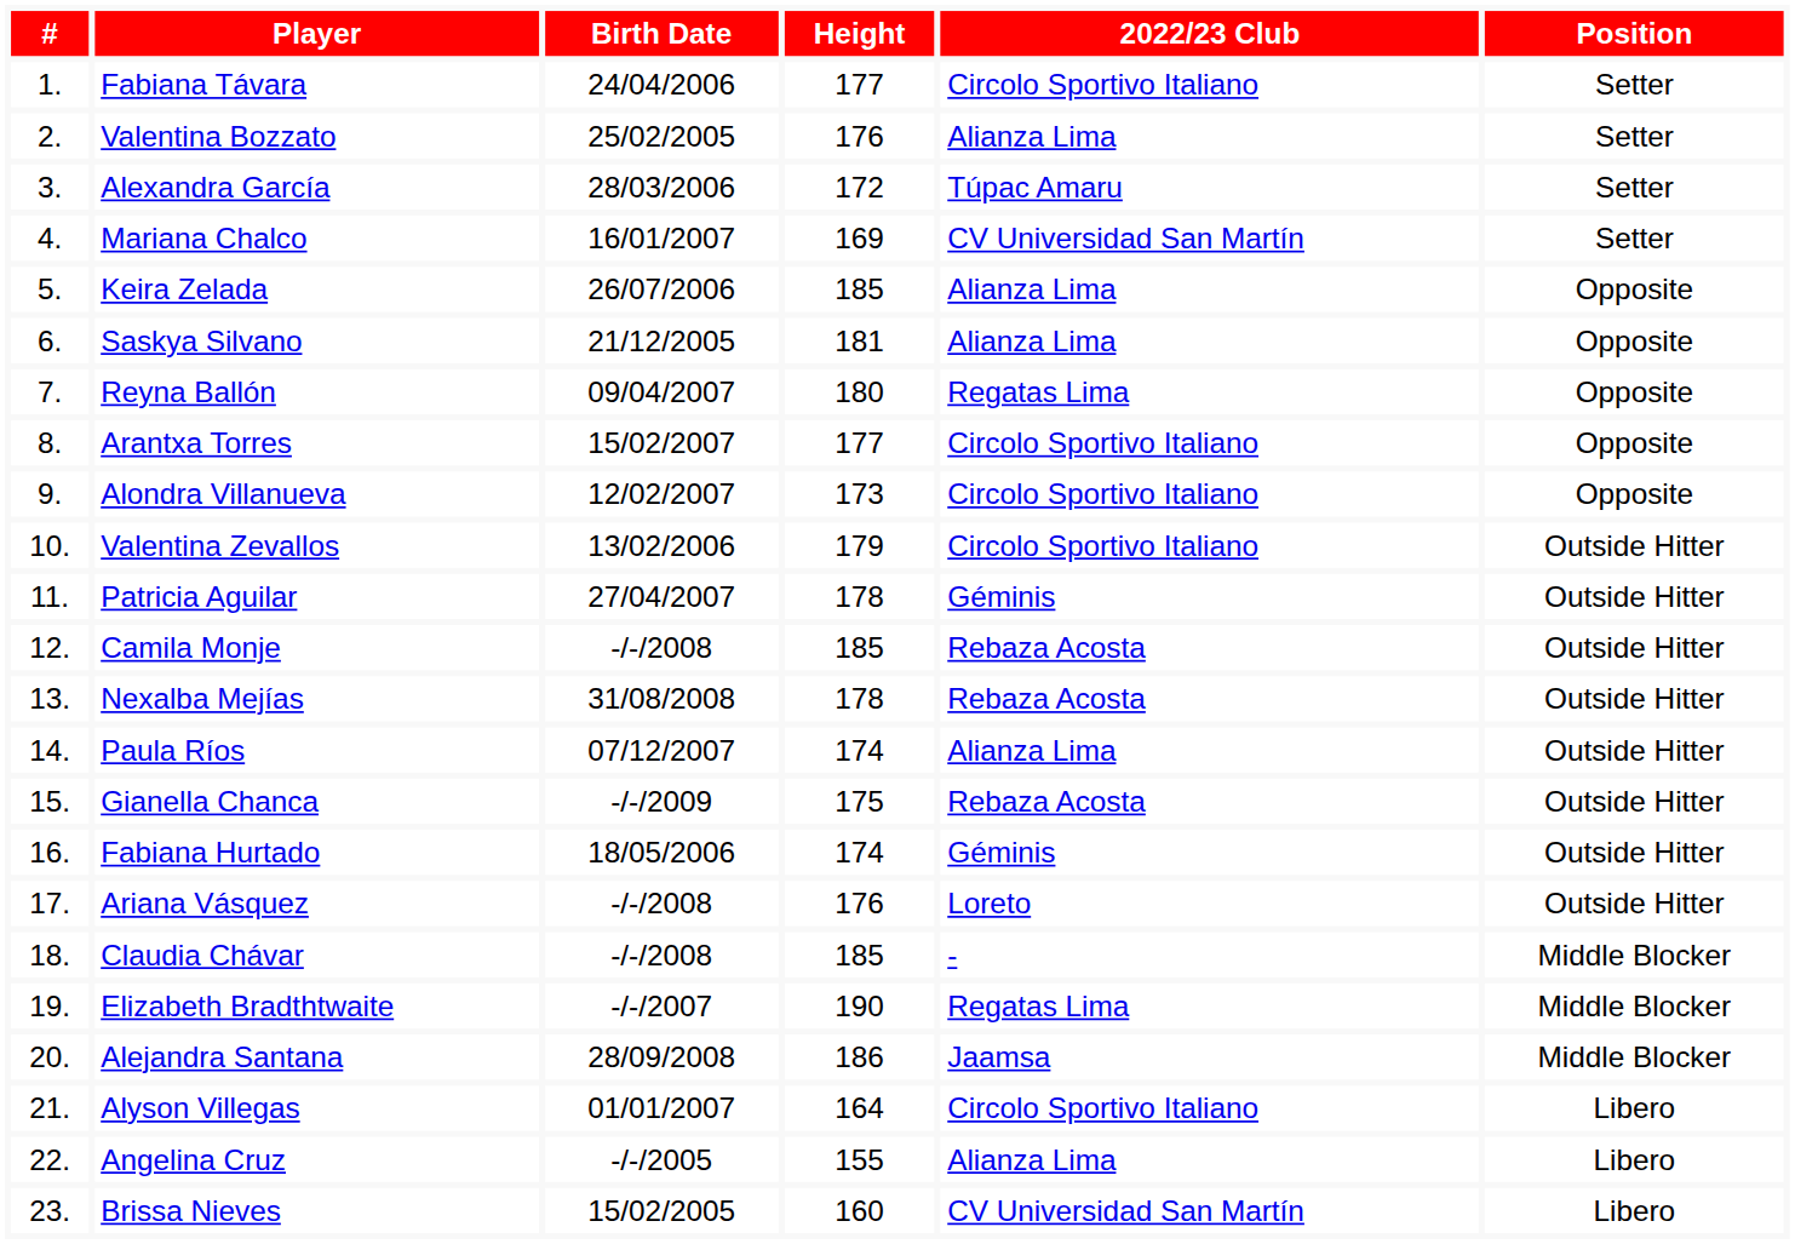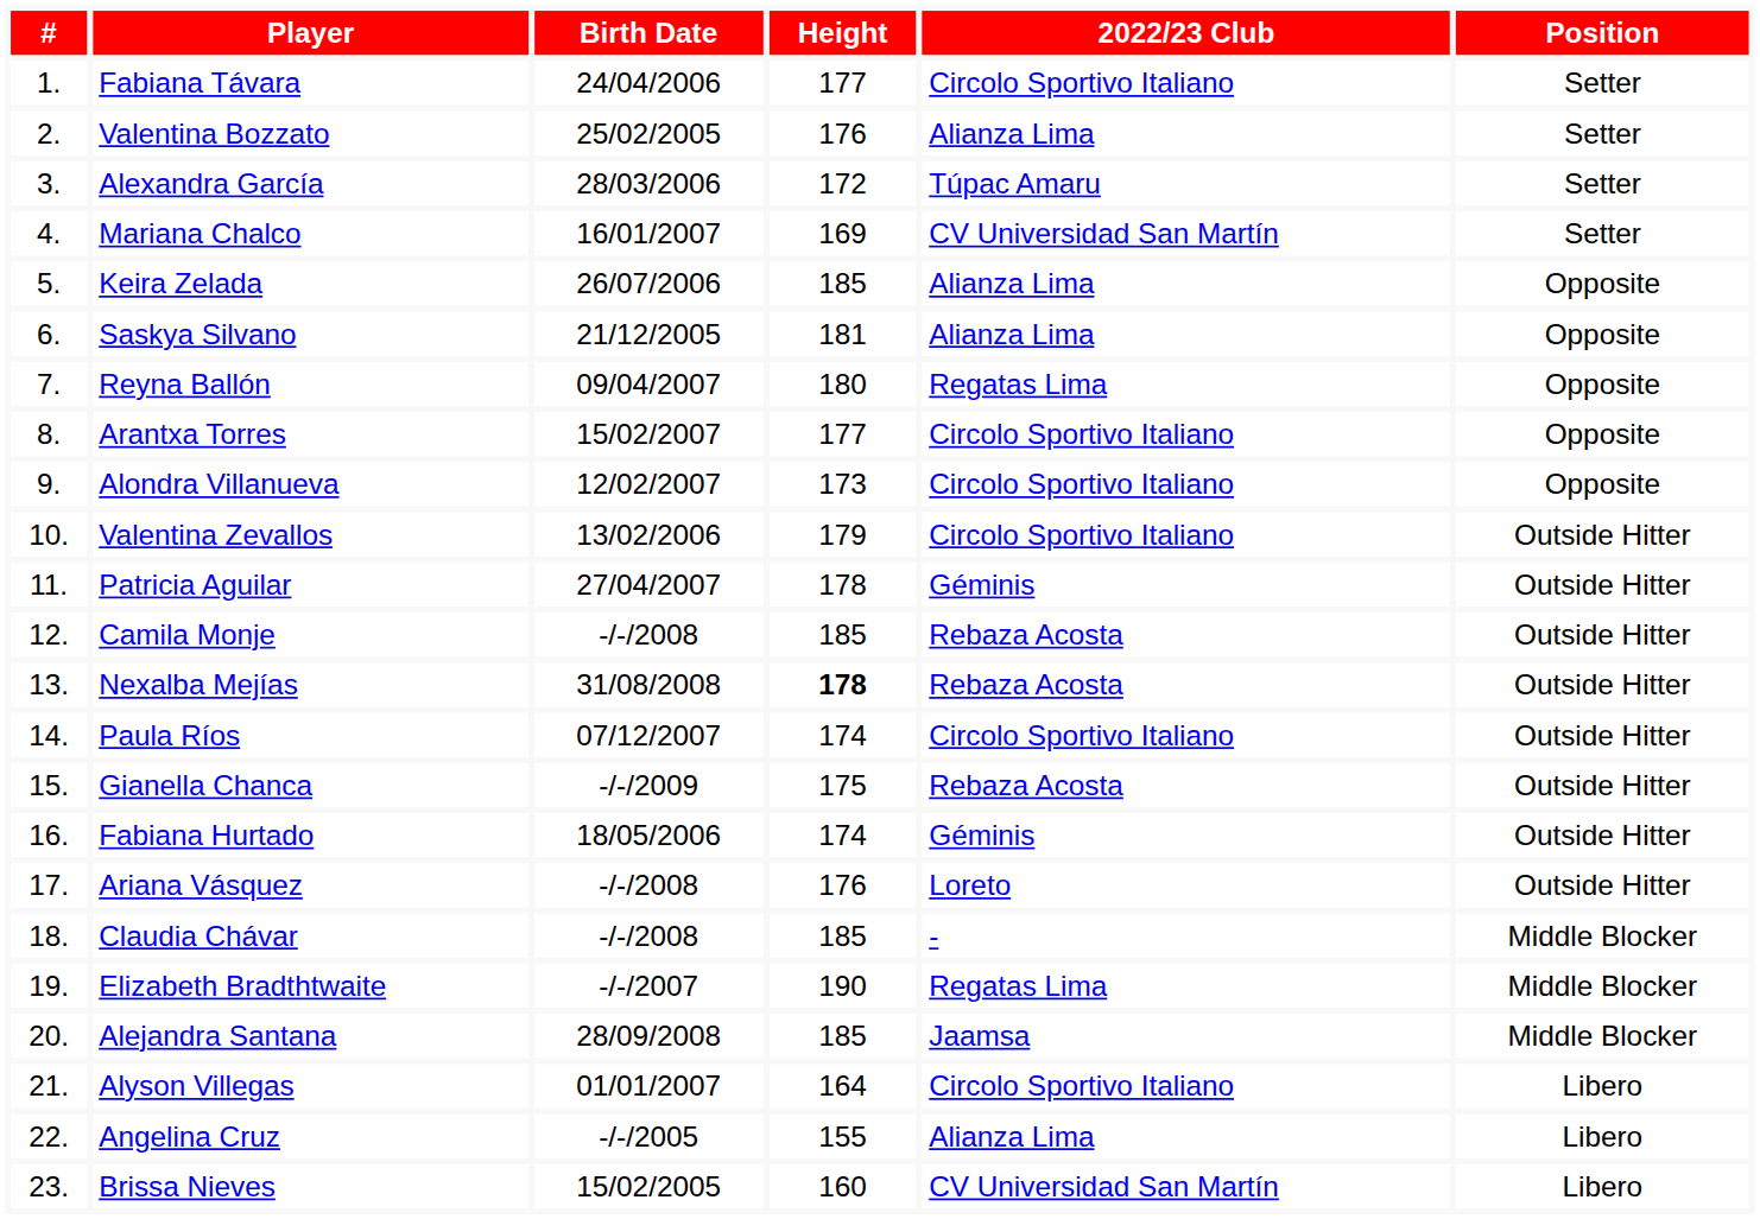 <table cellpadding="3" cellspacing="3" class="toccolours" style="background:#f8f8f8; font-size:90%; align=left" width="69%">
 <tr align="center" bgcolor=red style="color: white; font-size:100%;">
 <th>#</th>
 <th>Player</th>
 <th>Birth Date</th>
 <th>Height</th>
 <th>2022/23 Club</th>
 <th>Position</th>
 </tr>
 <tr style="background:#FFFFFF">
 <td align="center">1.</td>
 <td><a href='#'>Fabiana Távara</a></td>
 <td align="center">24/04/2006</td>
 <td align="center">177</td>
 <td> <a href='#'>Circolo Sportivo Italiano</a></td>
 <td align="center">Setter</td>
 </tr>
 <tr style="background:#FFFFFF">
 <td align="center">2.</td>
 <td><a href='#'>Valentina Bozzato</a></td>
 <td align="center">25/02/2005</td>
 <td align="center">176</td>
 <td> <a href='#'>Alianza Lima</a></td>
 <td align="center">Setter</td>
 </tr>
 <tr style="background:#FFFFFF">
 <td align="center">3.</td>
 <td><a href='#'>Alexandra García</a></td>
 <td align="center">28/03/2006</td>
 <td align="center">172</td>
 <td> <a href='#'>Túpac Amaru</a></td>
 <td align="center">Setter</td>
 </tr>
 <tr style="background:#FFFFFF">
 <td align="center">4.</td>
 <td><a href='#'>Mariana Chalco</a></td>
 <td align="center">16/01/2007</td>
 <td align="center">169</td>
 <td> <a href='#'>CV Universidad San Martín</a></td>
 <td align="center">Setter</td>
 </tr>
 <tr style="background:#FFFFFF">
 <td align="center">5.</td>
 <td><a href='#'>Keira Zelada</a></td>
 <td align="center">26/07/2006</td>
 <td align="center">185</td>
 <td> <a href='#'>Alianza Lima</a></td>
 <td align="center">Opposite</td>
 </tr>
 <tr style="background:#FFFFFF">
 <td align="center">6.</td>
 <td><a href='#'>Saskya Silvano</a></td>
 <td align="center">21/12/2005</td>
 <td align="center">181</td>
 <td> <a href='#'>Alianza Lima</a></td>
 <td align="center">Opposite</td>
 </tr>
 <tr style="background:#FFFFFF">
 <td align="center">7.</td>
 <td><a href='#'>Reyna Ballón</a></td>
 <td align="center">09/04/2007</td>
 <td align="center">180</td>
 <td> <a href='#'>Regatas Lima</a></td>
 <td align="center">Opposite</td>
 </tr>
 <tr style="background:#FFFFFF">
 <td align="center">8.</td>
 <td><a href='#'>Arantxa Torres</a></td>
 <td align="center">15/02/2007</td>
 <td align="center">177</td>
 <td> <a href='#'>Circolo Sportivo Italiano</a></td>
 <td align="center">Opposite</td>
 </tr>
 <tr style="background:#FFFFFF">
 <td align="center">9.</td>
 <td><a href='#'>Alondra Villanueva</a></td>
 <td align="center">12/02/2007</td>
 <td align="center">173</td>
 <td> <a href='#'>Circolo Sportivo Italiano</a></td>
 <td align="center">Opposite</td>
 </tr>
 <tr style="background:#FFFFFF">
 <td align="center">10.</td>
 <td><a href='#'>Valentina Zevallos</a></td>
 <td align="center">13/02/2006</td>
 <td align="center">179</td>
 <td> <a href='#'>Circolo Sportivo Italiano</a></td>
 <td align="center">Outside Hitter</td>
 </tr>
 <tr style="background:#FFFFFF">
 <td align="center">11.</td>
 <td><a href='#'>Patricia Aguilar</a></td>
 <td align="center">27/04/2007</td>
 <td align="center">178</td>
 <td> <a href='#'>Géminis</a></td>
 <td align="center">Outside Hitter</td>
 </tr>
 <tr style="background:#FFFFFF">
 <td align="center">12.</td>
 <td><a href='#'>Camila Monje</a></td>
 <td align="center">-/-/2008</td>
 <td align="center">185</td>
 <td> <a href='#'>Rebaza Acosta</a></td>
 <td align="center">Outside Hitter</td>
 </tr>
 <tr style="background:#FFFFFF">
 <td align="center">13.</td>
 <td><a href='#'>Nexalba Mejías</a></td>
 <td align="center">31/08/2008</td>
-<td align="center">178</td>
+<td align="center"><strong>178</strong></td>
 <td> <a href='#'>Rebaza Acosta</a></td>
 <td align="center">Outside Hitter</td>
 </tr>
 <tr style="background:#FFFFFF">
 <td align="center">14.</td>
 <td><a href='#'>Paula Ríos</a></td>
 <td align="center">07/12/2007</td>
 <td align="center">174</td>
-<td> <a href='#'>Alianza Lima</a></td>
+<td> <a href='#'>Circolo Sportivo Italiano</a></td>
 <td align="center">Outside Hitter</td>
 </tr>
 <tr style="background:#FFFFFF">
 <td align="center">15.</td>
 <td><a href='#'>Gianella Chanca</a></td>
 <td align="center">-/-/2009</td>
 <td align="center">175</td>
 <td> <a href='#'>Rebaza Acosta</a></td>
 <td align="center">Outside Hitter</td>
 </tr>
 <tr style="background:#FFFFFF">
 <td align="center">16.</td>
 <td><a href='#'>Fabiana Hurtado</a></td>
 <td align="center">18/05/2006</td>
 <td align="center">174</td>
 <td> <a href='#'>Géminis</a></td>
 <td align="center">Outside Hitter</td>
 </tr>
 <tr style="background:#FFFFFF">
 <td align="center">17.</td>
 <td><a href='#'>Ariana Vásquez</a></td>
 <td align="center">-/-/2008</td>
 <td align="center">176</td>
 <td> <a href='#'>Loreto</a></td>
 <td align="center">Outside Hitter</td>
 </tr>
 <tr style="background:#FFFFFF">
 <td align="center">18.</td>
 <td><a href='#'>Claudia Chávar</a></td>
 <td align="center">-/-/2008</td>
 <td align="center">185</td>
 <td> <a href='#'>-</a></td>
 <td align="center">Middle Blocker</td>
 </tr>
 <tr style="background:#FFFFFF">
 <td align="center">19.</td>
 <td><a href='#'>Elizabeth Bradthtwaite</a></td>
 <td align="center">-/-/2007</td>
 <td align="center">190</td>
 <td> <a href='#'>Regatas Lima</a></td>
 <td align="center">Middle Blocker</td>
 </tr>
 <tr style="background:#FFFFFF">
 <td align="center">20.</td>
 <td><a href='#'>Alejandra Santana</a></td>
 <td align="center">28/09/2008</td>
-<td align="center">186</td>
+<td align="center">185</td>
 <td> <a href='#'>Jaamsa</a></td>
 <td align="center">Middle Blocker</td>
 </tr>
 <tr style="background:#FFFFFF">
 <td align="center">21.</td>
 <td><a href='#'>Alyson Villegas</a></td>
 <td align="center">01/01/2007</td>
 <td align="center">164</td>
 <td> <a href='#'>Circolo Sportivo Italiano</a></td>
 <td align="center">Libero</td>
 </tr>
 <tr style="background:#FFFFFF">
 <td align="center">22.</td>
 <td><a href='#'>Angelina Cruz</a></td>
 <td align="center">-/-/2005</td>
 <td align="center">155</td>
 <td> <a href='#'>Alianza Lima</a></td>
 <td align="center">Libero</td>
 </tr>
 <tr style="background:#FFFFFF">
 <td align="center">23.</td>
 <td><a href='#'>Brissa Nieves</a></td>
 <td align="center">15/02/2005</td>
 <td align="center">160</td>
 <td> <a href='#'>CV Universidad San Martín</a></td>
 <td align="center">Libero</td>
 </tr>
 </table>
